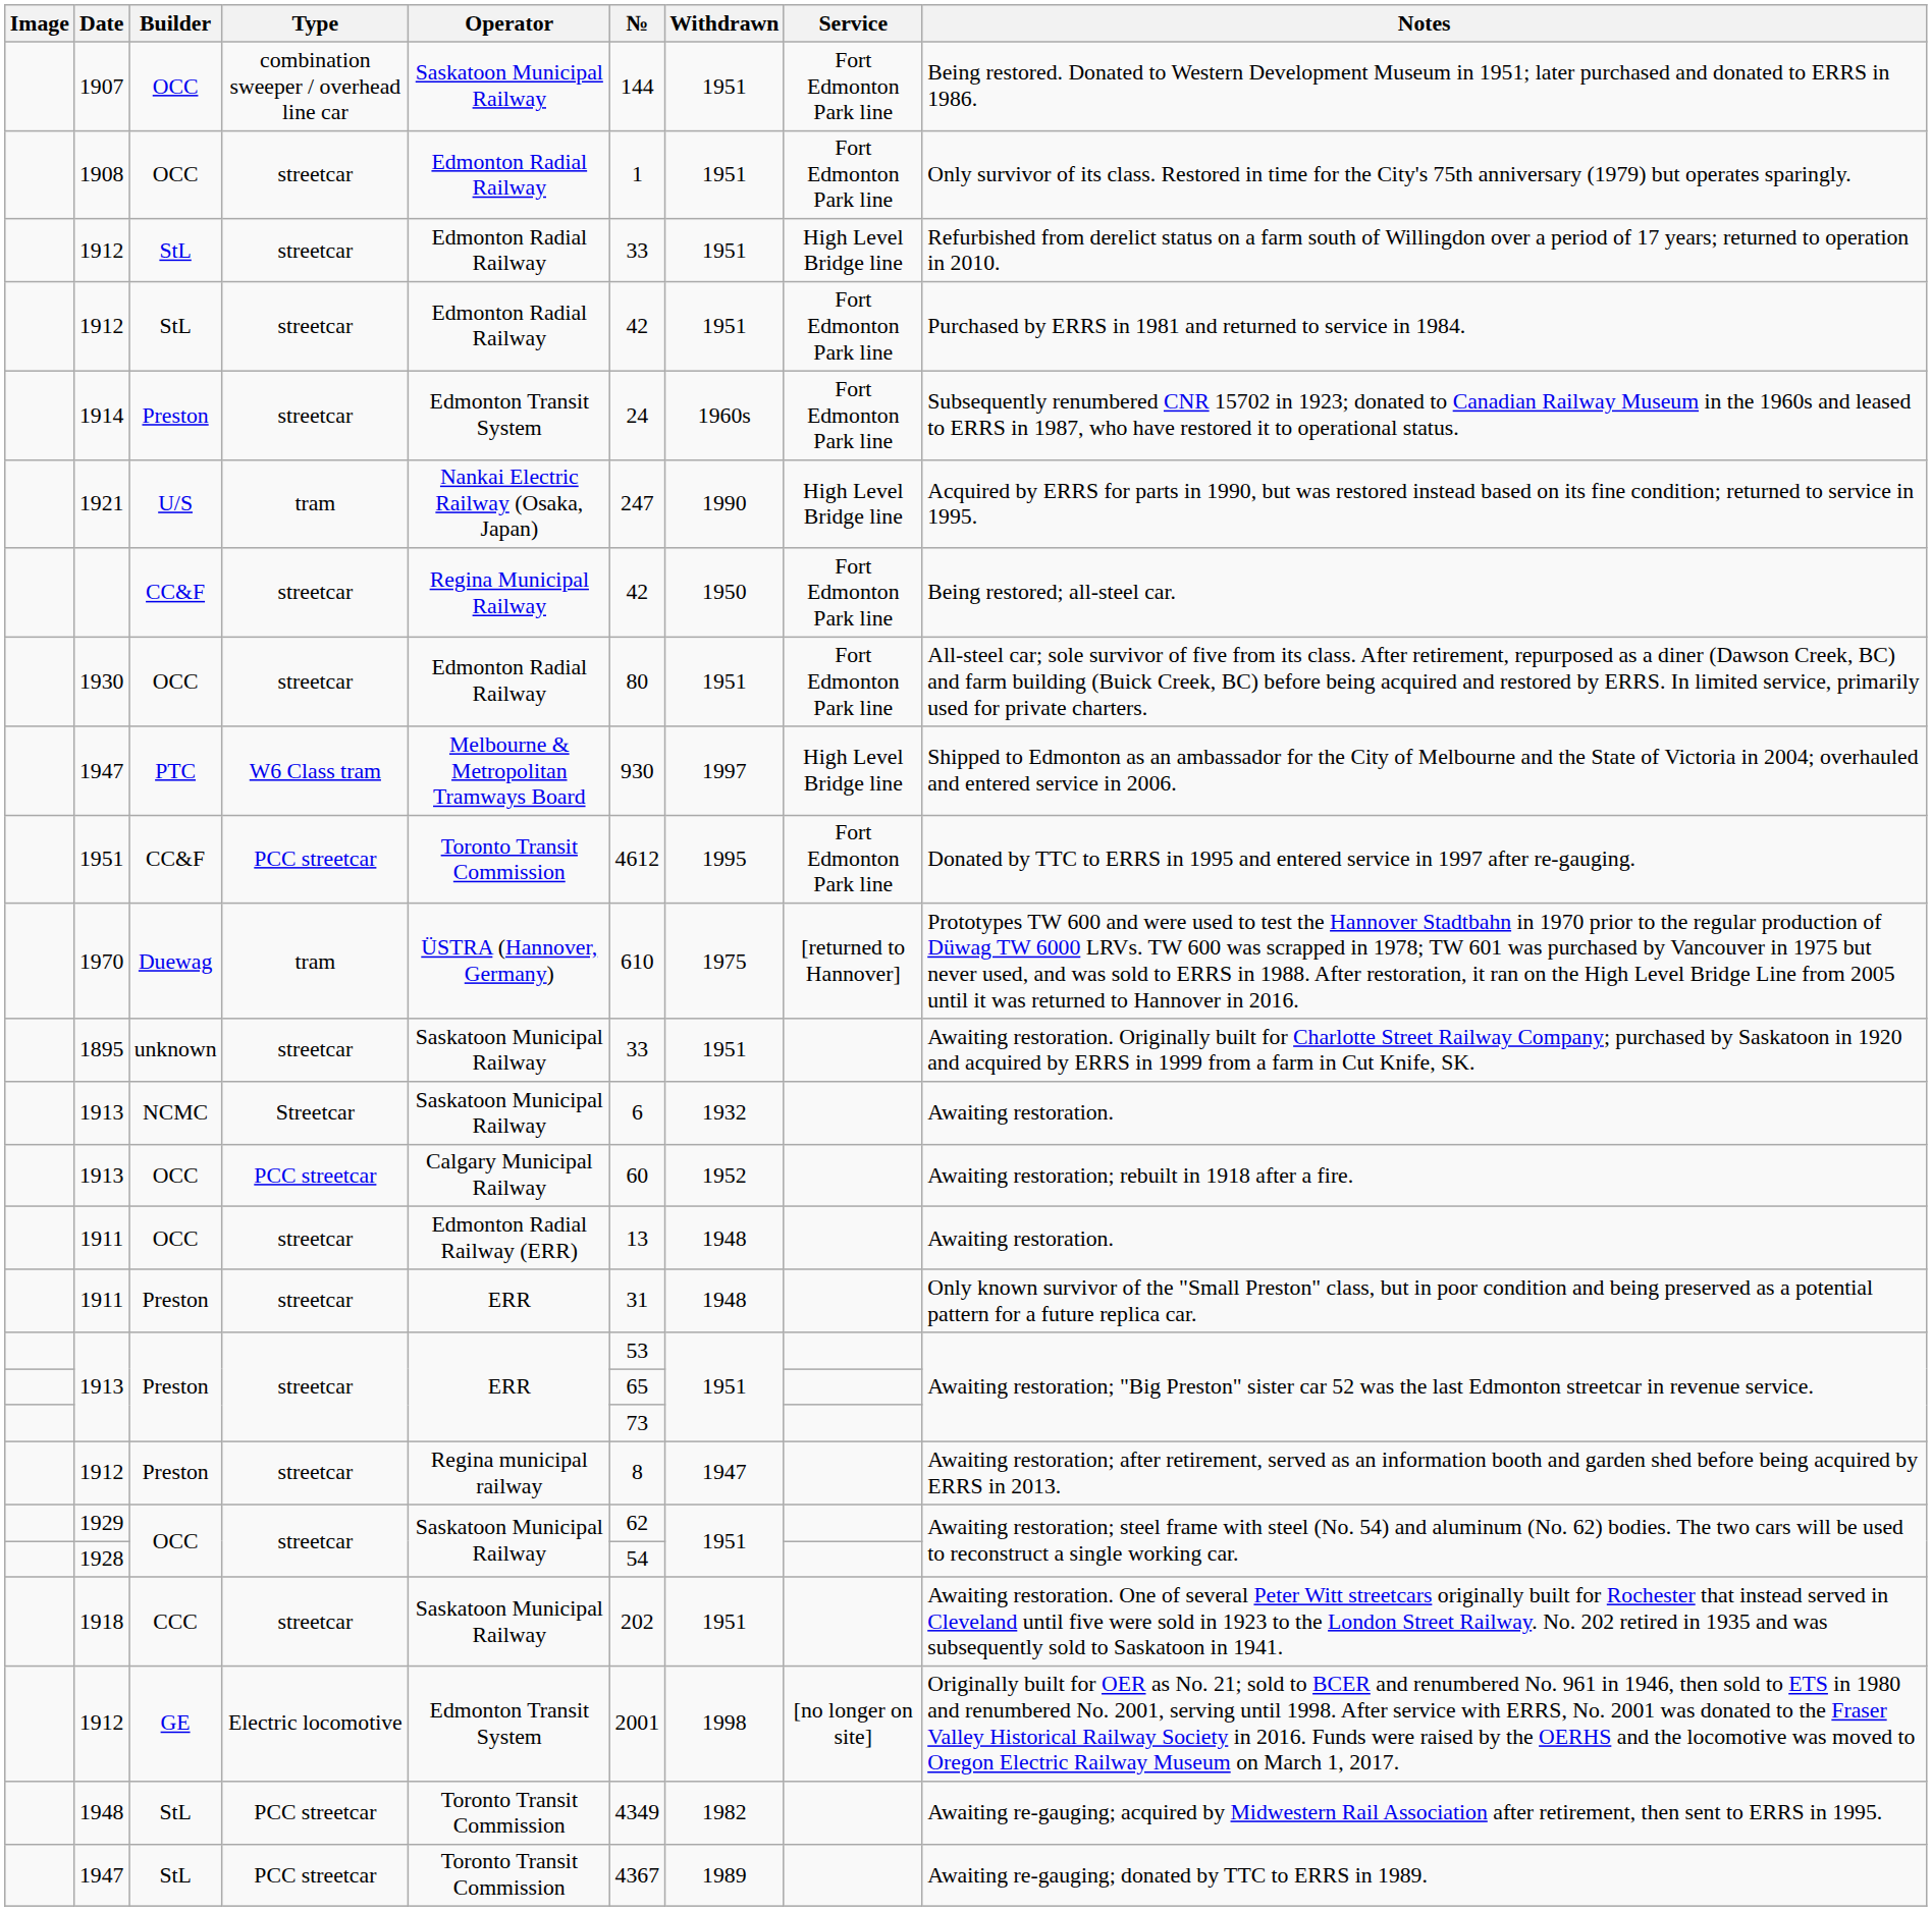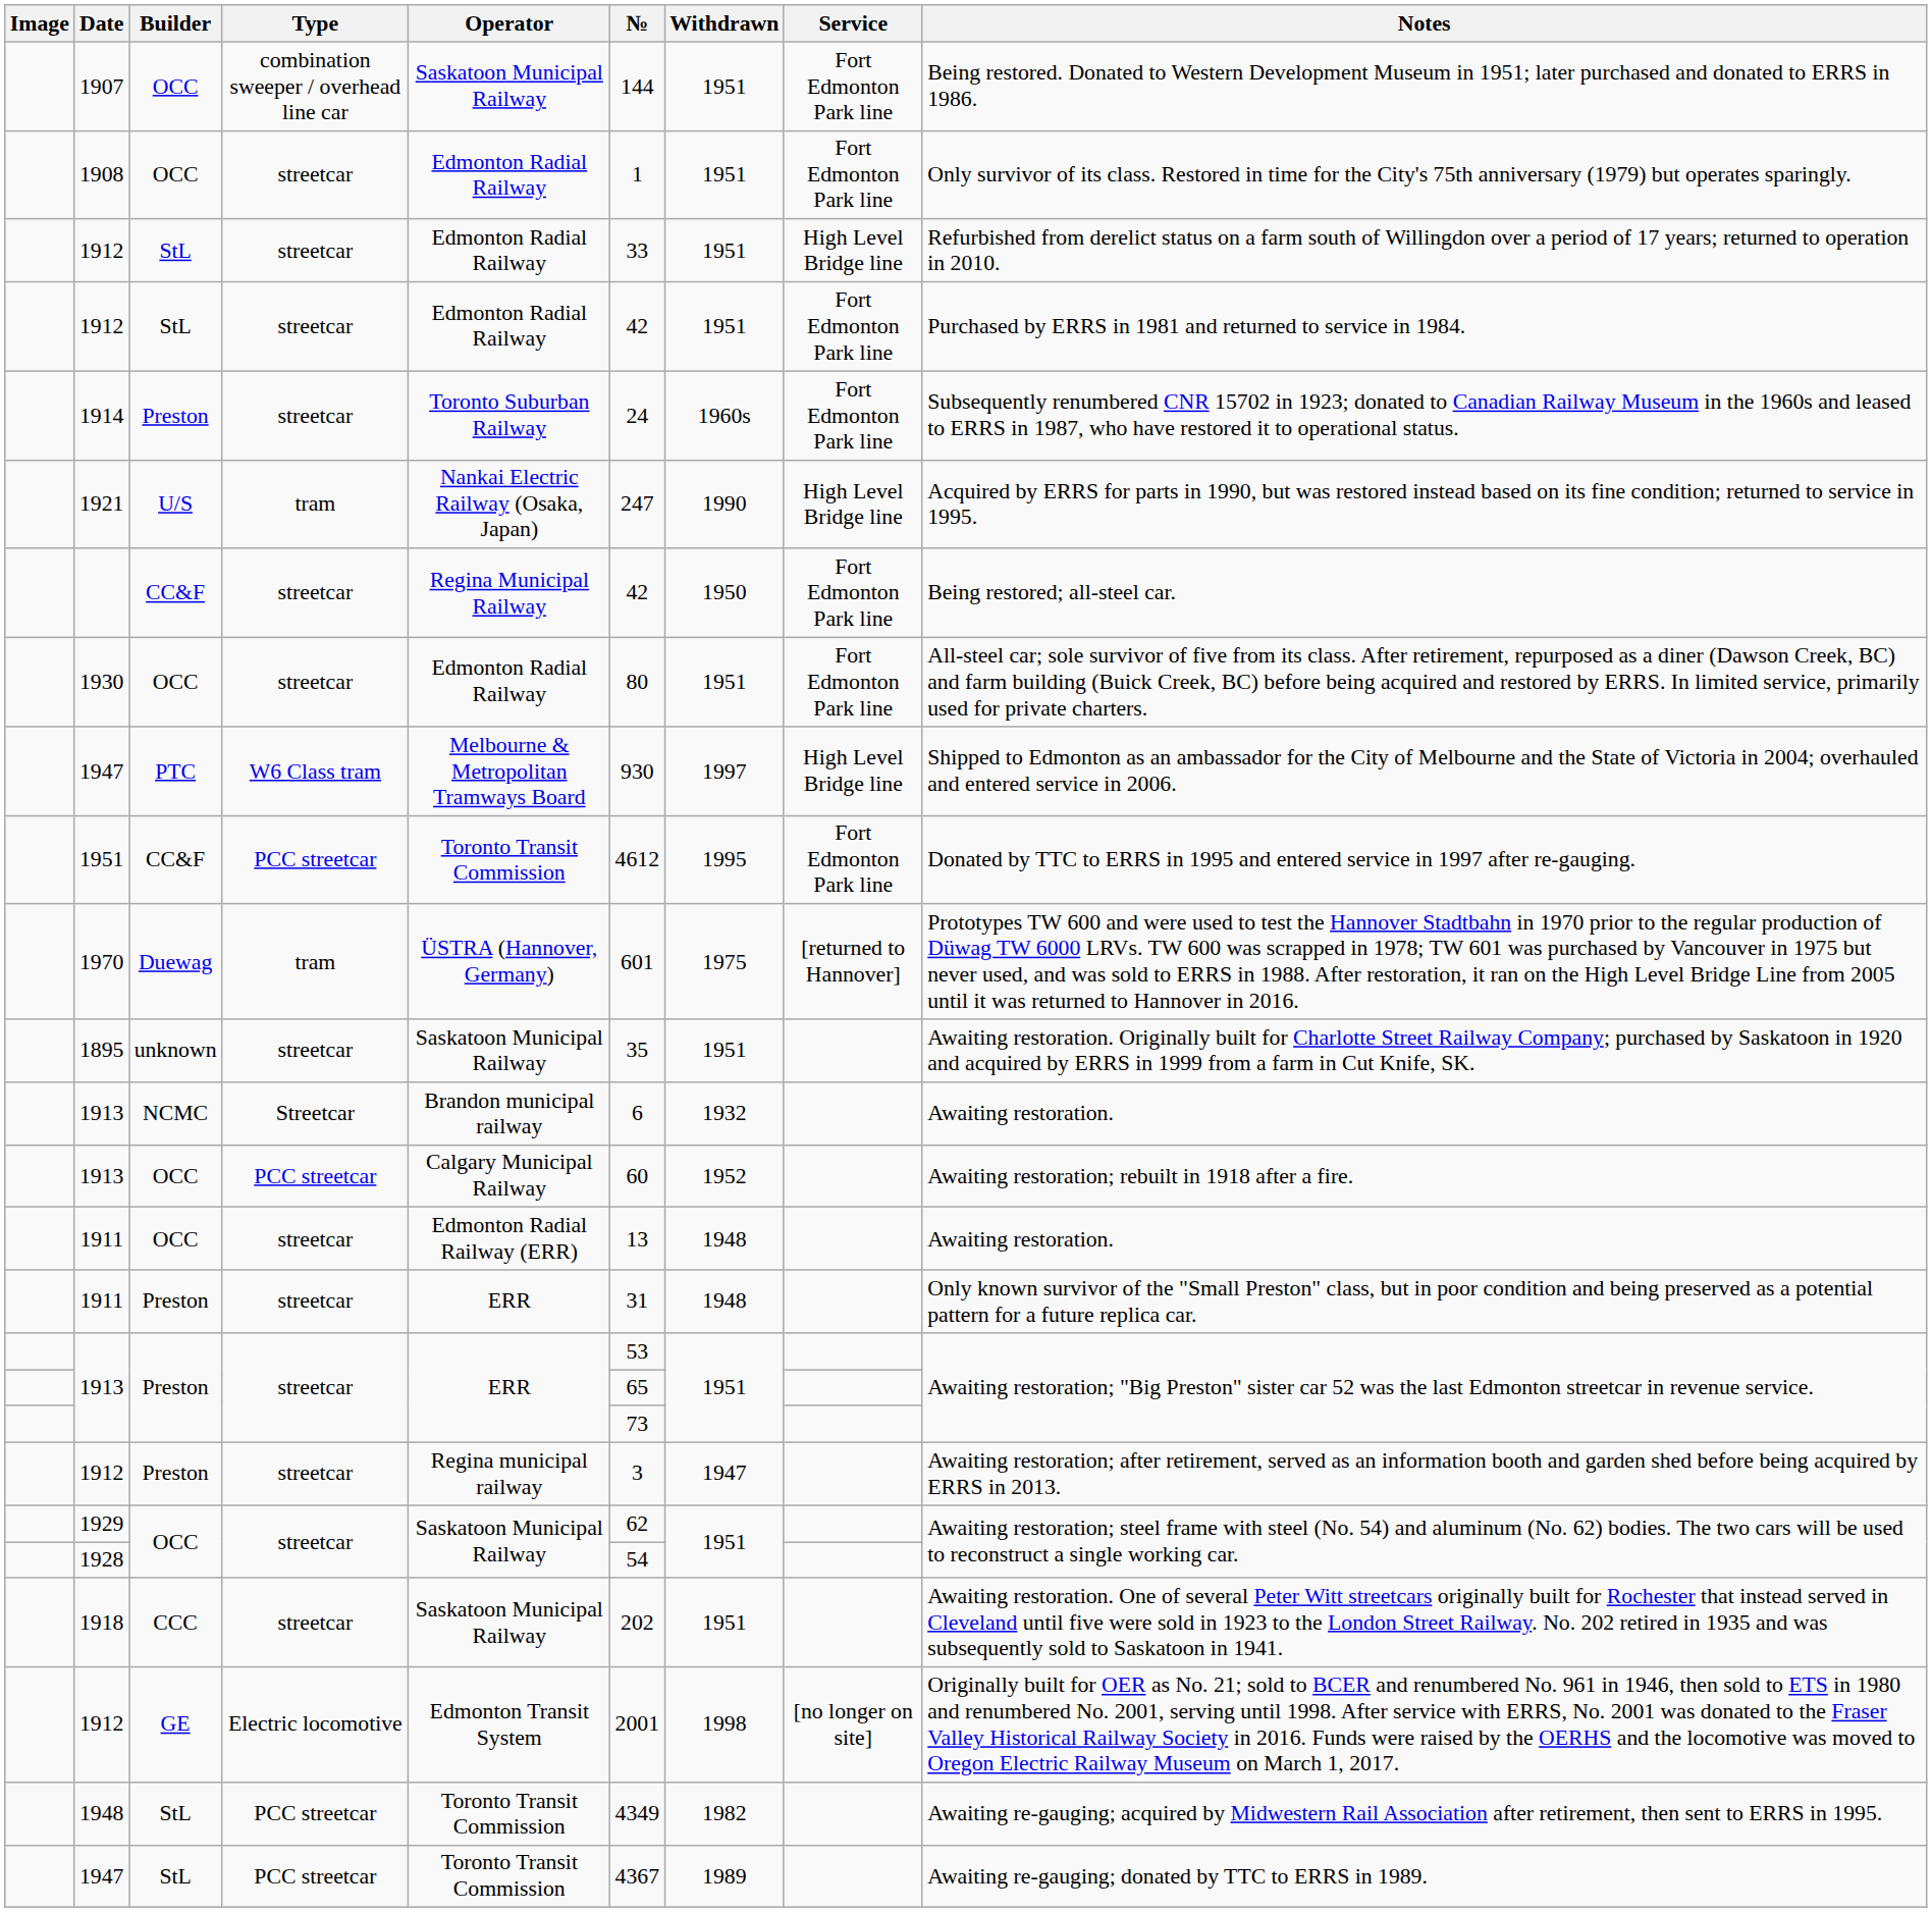 <table class="wikitable sortable" style="text-align:center;font-size:90%;">
 <tr>
 <th class="unsortable">Image</th>
 <th>Date</th>
 <th>Builder</th>
 <th>Type</th>
 <th>Operator</th>
 <th>№</th>
 <th>Withdrawn</th>
 <th>Service</th>
 <th class="unsortable">Notes</th>
 </tr>
 <tr>
 <td></td>
 <td>1907</td>
 <td><a href='#'>OCC</a></td>
 <td>combination sweeper / overhead line car</td>
 <td><a href='#'>Saskatoon Municipal Railway</a></td>
 <td>144</td>
 <td>1951</td>
 <td>Fort Edmonton Park line</td>
 <td style="text-align:left;">Being restored. Donated to Western Development Museum in 1951; later purchased and donated to ERRS in 1986.</td>
 </tr>
 <tr>
 <td></td>
 <td>1908</td>
 <td>OCC</td>
 <td>streetcar</td>
 <td><a href='#'>Edmonton Radial Railway</a></td>
 <td>1</td>
 <td>1951</td>
 <td>Fort Edmonton Park line</td>
 <td style="text-align:left;">Only survivor of its class. Restored in time for the City's 75th anniversary (1979) but operates sparingly.</td>
 </tr>
 <tr>
 <td></td>
 <td>1912</td>
 <td><a href='#'>StL</a></td>
 <td>streetcar</td>
 <td>Edmonton Radial Railway</td>
 <td>33</td>
 <td>1951</td>
 <td>High Level Bridge line</td>
 <td style="text-align:left;">Refurbished from derelict status on a farm south of Willingdon over a period of 17 years; returned to operation in 2010.</td>
 </tr>
 <tr>
 <td></td>
 <td>1912</td>
 <td>StL</td>
 <td>streetcar</td>
 <td>Edmonton Radial Railway</td>
 <td>42</td>
 <td>1951</td>
 <td>Fort Edmonton Park line</td>
 <td style="text-align:left;">Purchased by ERRS in 1981 and returned to service in 1984.</td>
 </tr>
 <tr>
 <td></td>
 <td>1914</td>
 <td><a href='#'>Preston</a></td>
 <td>streetcar</td>
-<td>Edmonton Transit System</td>
+<td><a href='#'>Toronto Suburban Railway</a></td>
 <td>24</td>
 <td>1960s</td>
 <td>Fort Edmonton Park line</td>
 <td style="text-align:left;">Subsequently renumbered <a href='#'>CNR</a> 15702 in 1923; donated to <a href='#'>Canadian Railway Museum</a> in the 1960s and leased to ERRS in 1987, who have restored it to operational status.</td>
 </tr>
 <tr>
 <td></td>
 <td>1921</td>
 <td><a href='#'>U/S</a></td>
 <td>tram</td>
 <td><a href='#'>Nankai Electric Railway</a> (Osaka, Japan)</td>
 <td>247</td>
 <td>1990</td>
 <td>High Level Bridge line</td>
 <td style="text-align:left;">Acquired by ERRS for parts in 1990, but was restored instead based on its fine condition; returned to service in 1995.</td>
 </tr>
 <tr>
 <td></td>
 <td></td>
 <td><a href='#'>CC&F</a></td>
 <td>streetcar</td>
 <td><a href='#'>Regina Municipal Railway</a></td>
 <td>42</td>
 <td>1950</td>
 <td>Fort Edmonton Park line</td>
 <td style="text-align:left;">Being restored; all-steel car.</td>
 </tr>
 <tr>
 <td></td>
 <td>1930</td>
 <td>OCC</td>
 <td>streetcar</td>
 <td>Edmonton Radial Railway</td>
 <td>80</td>
 <td>1951</td>
 <td>Fort Edmonton Park line</td>
 <td style="text-align:left;">All-steel car; sole survivor of five from its class. After retirement, repurposed as a diner (Dawson Creek, BC) and farm building (Buick Creek, BC) before being acquired and restored by ERRS. In limited service, primarily used for private charters.</td>
 </tr>
 <tr>
 <td></td>
 <td>1947</td>
 <td><a href='#'>PTC</a></td>
 <td><a href='#'>W6 Class tram</a></td>
 <td><a href='#'>Melbourne & Metropolitan Tramways Board</a></td>
 <td>930</td>
 <td>1997</td>
 <td>High Level Bridge line</td>
 <td style="text-align:left;">Shipped to Edmonton as an ambassador for the City of Melbourne and the State of Victoria in 2004; overhauled and entered service in 2006.</td>
 </tr>
 <tr>
 <td></td>
 <td>1951</td>
 <td>CC&F</td>
 <td><a href='#'>PCC streetcar</a></td>
 <td><a href='#'>Toronto Transit Commission</a></td>
 <td>4612</td>
 <td>1995</td>
 <td>Fort Edmonton Park line</td>
 <td style="text-align:left;">Donated by TTC to ERRS in 1995 and entered service in 1997 after re-gauging.</td>
 </tr>
 <tr>
 <td></td>
 <td>1970</td>
 <td><a href='#'>Duewag</a></td>
 <td>tram</td>
 <td><a href='#'>ÜSTRA</a> (<a href='#'>Hannover, Germany</a>)</td>
-<td>610</td>
+<td>601</td>
 <td>1975</td>
 <td>[returned to Hannover]</td>
 <td style="text-align:left;">Prototypes TW 600 and  were used to test the <a href='#'>Hannover Stadtbahn</a> in 1970 prior to the regular production of <a href='#'>Düwag TW 6000</a> LRVs. TW 600 was scrapped in 1978; TW 601 was purchased by Vancouver in 1975 but never used, and was sold to ERRS in 1988. After restoration, it ran on the High Level Bridge Line from 2005 until it was returned to Hannover in 2016.</td>
 </tr>
 <tr>
 <td></td>
 <td>1895</td>
 <td>unknown</td>
 <td>streetcar</td>
 <td>Saskatoon Municipal Railway</td>
-<td>33</td>
+<td>35</td>
 <td>1951</td>
 <td></td>
 <td style="text-align:left;">Awaiting restoration. Originally built for <a href='#'>Charlotte Street Railway Company</a>; purchased by Saskatoon in 1920 and acquired by ERRS in 1999 from a farm in Cut Knife, SK.</td>
 </tr>
 <tr>
 <td></td>
 <td>1913</td>
 <td>NCMC</td>
 <td>Streetcar</td>
-<td>Saskatoon Municipal Railway</td>
+<td>Brandon municipal railway</td>
 <td>6</td>
 <td>1932</td>
 <td></td>
 <td style="text-align:left;">Awaiting restoration.</td>
 </tr>
 <tr>
 <td></td>
 <td>1913</td>
 <td>OCC</td>
 <td><a href='#'>PCC streetcar</a></td>
 <td>Calgary Municipal Railway</td>
 <td>60</td>
 <td>1952</td>
 <td></td>
 <td style="text-align:left;">Awaiting restoration; rebuilt in 1918 after a fire.</td>
 </tr>
 <tr>
 <td></td>
 <td>1911</td>
 <td>OCC</td>
 <td>streetcar</td>
 <td>Edmonton Radial Railway (ERR)</td>
 <td>13</td>
 <td>1948</td>
 <td></td>
 <td style="text-align:left;">Awaiting restoration.</td>
 </tr>
 <tr>
 <td></td>
 <td>1911</td>
 <td>Preston</td>
 <td>streetcar</td>
 <td>ERR</td>
 <td>31</td>
 <td>1948</td>
 <td></td>
 <td style="text-align:left;">Only known survivor of the "Small Preston" class, but in poor condition and being preserved as a potential pattern for a future replica car.</td>
 </tr>
 <tr>
 <td></td>
 <td rowspan=3>1913</td>
 <td rowspan=3>Preston</td>
 <td rowspan=3>streetcar</td>
 <td rowspan=3>ERR</td>
 <td>53</td>
 <td rowspan=3>1951</td>
 <td></td>
 <td rowspan=3 style="text-align:left;">Awaiting restoration; "Big Preston" sister car 52 was the last Edmonton streetcar in revenue service.</td>
 </tr>
 <tr>
 <td></td>
 <td>65</td>
 <td></td>
 </tr>
 <tr>
 <td></td>
 <td>73</td>
 <td></td>
 </tr>
 <tr>
 <td></td>
 <td>1912</td>
 <td>Preston</td>
 <td>streetcar</td>
 <td>Regina municipal railway</td>
-<td>8</td>
+<td>3</td>
 <td>1947</td>
 <td></td>
 <td style="text-align:left;">Awaiting restoration; after retirement, served as an information booth and garden shed before being acquired by ERRS in 2013.</td>
 </tr>
 <tr>
 <td></td>
 <td>1929</td>
 <td rowspan=2>OCC</td>
 <td rowspan=2>streetcar</td>
 <td rowspan=2>Saskatoon Municipal Railway</td>
 <td>62</td>
 <td rowspan=2>1951</td>
 <td></td>
 <td rowspan=2 style="text-align:left;">Awaiting restoration; steel frame with steel (No. 54) and aluminum (No. 62) bodies. The two cars will be used to reconstruct a single working car.</td>
 </tr>
 <tr>
 <td></td>
 <td>1928</td>
 <td>54</td>
 <td></td>
 </tr>
 <tr>
 <td></td>
 <td>1918</td>
 <td>CCC</td>
 <td>streetcar</td>
 <td>Saskatoon Municipal Railway</td>
 <td>202</td>
 <td>1951</td>
 <td></td>
 <td style="text-align:left;">Awaiting restoration. One of several <a href='#'>Peter Witt streetcars</a> originally built for <a href='#'>Rochester</a> that instead served in <a href='#'>Cleveland</a> until five were sold in 1923 to the <a href='#'>London Street Railway</a>. No. 202 retired in 1935 and was subsequently sold to Saskatoon in 1941.</td>
 </tr>
 <tr>
 <td></td>
 <td>1912</td>
 <td><a href='#'>GE</a></td>
 <td>Electric locomotive</td>
 <td>Edmonton Transit System</td>
 <td>2001</td>
 <td>1998</td>
 <td>[no longer on site]</td>
 <td style="text-align:left;">Originally built for <a href='#'>OER</a> as No. 21; sold to <a href='#'>BCER</a> and renumbered No. 961 in 1946, then sold to <a href='#'>ETS</a> in 1980 and renumbered No. 2001, serving until 1998. After service with ERRS, No. 2001 was donated to the <a href='#'>Fraser Valley Historical Railway Society</a> in 2016. Funds were raised by the <a href='#'>OERHS</a> and the locomotive was moved to <a href='#'>Oregon Electric Railway Museum</a> on March 1, 2017.</td>
 </tr>
 <tr>
 <td></td>
 <td>1948</td>
 <td>StL</td>
 <td>PCC streetcar</td>
 <td>Toronto Transit Commission</td>
 <td>4349</td>
 <td>1982</td>
 <td></td>
 <td style="text-align:left;">Awaiting re-gauging; acquired by <a href='#'>Midwestern Rail Association</a> after retirement, then sent to ERRS in 1995.</td>
 </tr>
 <tr>
 <td></td>
 <td>1947</td>
 <td>StL</td>
 <td>PCC streetcar</td>
 <td>Toronto Transit Commission</td>
 <td>4367</td>
 <td>1989</td>
 <td></td>
 <td style="text-align:left;">Awaiting re-gauging; donated by TTC to ERRS in 1989.</td>
 </tr>
 </table>
